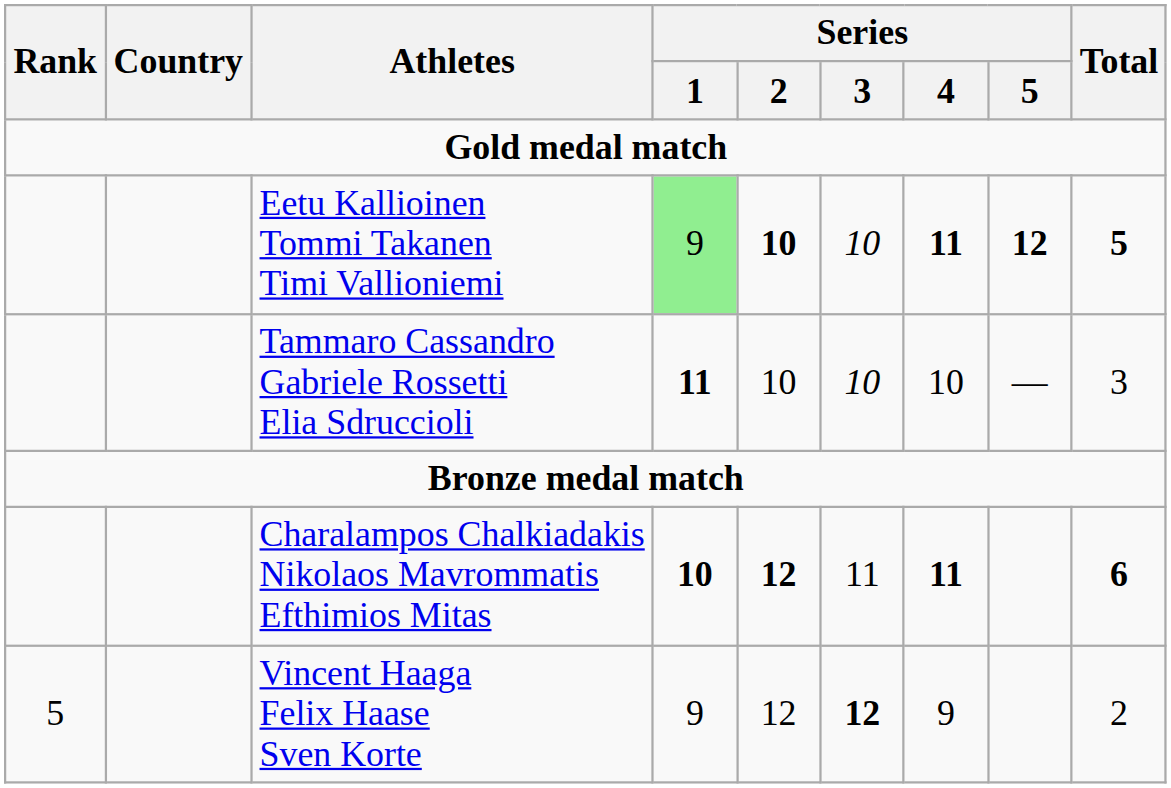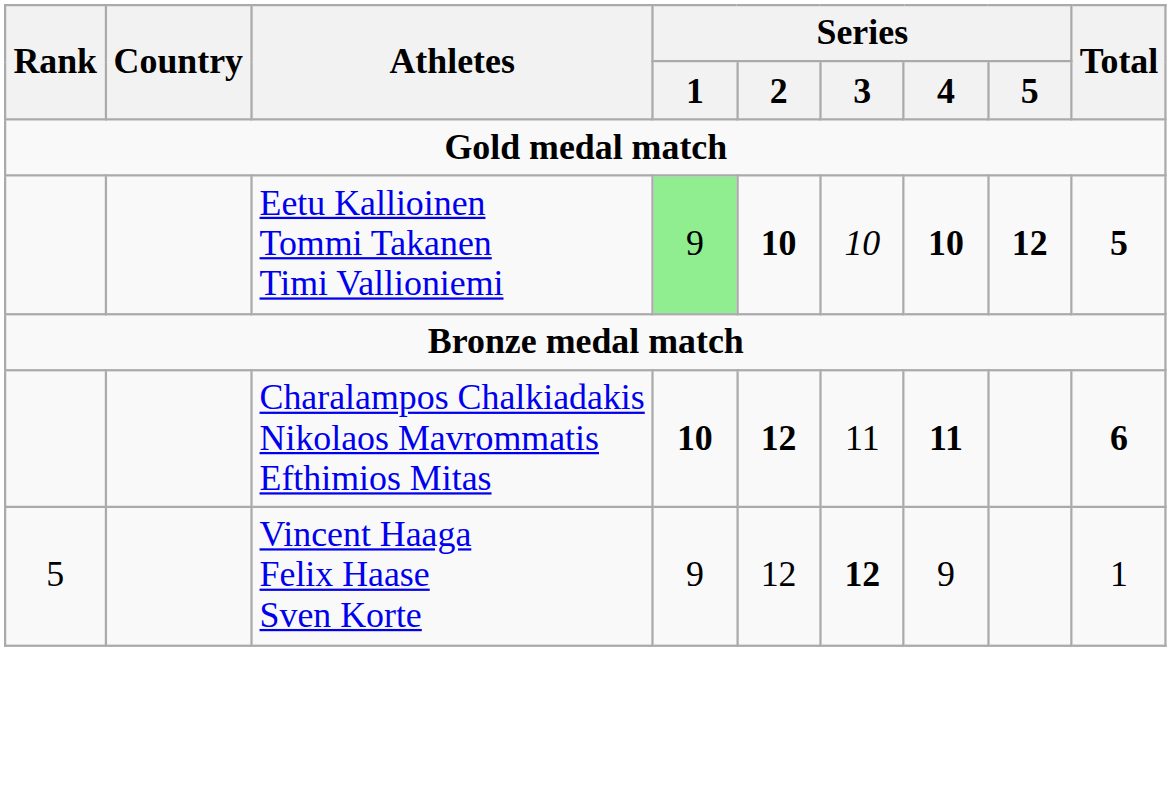 <table class="wikitable" style="text-align:center">
 <tr>
 <th rowspan=2>Rank</th>
 <th rowspan=2>Country</th>
 <th rowspan=2>Athletes</th>
 <th colspan=5>Series</th>
 <th rowspan=2>Total</th>
 </tr>
 <tr>
 <th width=30px>1</th>
 <th width=30px>2</th>
 <th width=30px>3</th>
 <th width=30px>4</th>
 <th width=30px>5</th>
 </tr>
 <tr>
 <td colspan=9><strong>Gold medal match</strong></td>
 </tr>
 <tr>
 <td></td>
 <td align=left></td>
 <td align=left><a href='#'>Eetu Kallioinen</a><br><a href='#'>Tommi Takanen</a><br><a href='#'>Timi Vallioniemi</a></td>
 <td style="background: lightgreen;">9</td>
 <td><strong>10</strong></td>
 <td><em>10</em></td>
-<td><strong>11</strong></td>
+<td><strong>10</strong></td>
 <td><strong>12</strong></td>
 <td><strong>5</strong></td>
-</tr>
-<tr>
-<td></td>
-<td align=left></td>
-<td align=left><a href='#'>Tammaro Cassandro</a><br><a href='#'>Gabriele Rossetti</a><br><a href='#'>Elia Sdruccioli</a></td>
-<td><strong>11</strong></td>
-<td>10</td>
-<td><em>10</em></td>
-<td>10</td>
-<td>—</td>
-<td>3</td>
 </tr>
 <tr>
 <td colspan=9><strong>Bronze medal match</strong></td>
 </tr>
 <tr>
 <td></td>
 <td align=left></td>
 <td align=left><a href='#'>Charalampos Chalkiadakis</a><br><a href='#'>Nikolaos Mavrommatis</a><br><a href='#'>Efthimios Mitas</a></td>
 <td><strong>10</strong></td>
 <td><strong>12</strong></td>
 <td>11</td>
 <td><strong>11</strong></td>
 <td></td>
 <td><strong>6</strong></td>
 </tr>
 <tr>
 <td>5</td>
 <td align=left></td>
 <td align=left><a href='#'>Vincent Haaga</a><br><a href='#'>Felix Haase</a><br><a href='#'>Sven Korte</a></td>
 <td>9</td>
 <td>12</td>
 <td><strong>12</strong></td>
 <td>9</td>
 <td></td>
-<td>2</td>
+<td>1</td>
 </tr>
 </table>
